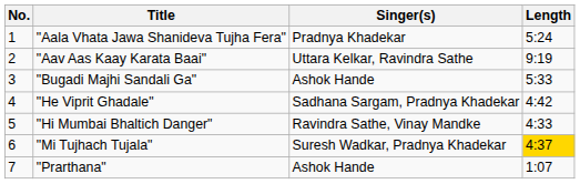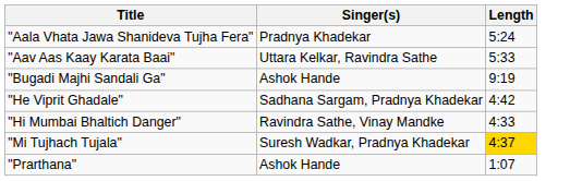 <table class="wikitable">
 <tr>
-<th>No.</th>
 <th>Title</th>
 <th>Singer(s)</th>
 <th>Length</th>
 </tr>
 <tr>
-<td>1</td>
 <td>"Aala Vhata Jawa Shanideva Tujha Fera"</td>
 <td>Pradnya Khadekar</td>
 <td>5:24</td>
 </tr>
 <tr>
-<td>2</td>
 <td>"Aav Aas Kaay Karata Baai"</td>
 <td>Uttara Kelkar, Ravindra Sathe</td>
+<td>5:33</td>
+</tr>
+<tr>
+<td>"Bugadi Majhi Sandali Ga"</td>
+<td>Ashok Hande</td>
 <td>9:19</td>
 </tr>
 <tr>
-<td>3</td>
-<td>"Bugadi Majhi Sandali Ga"</td>
-<td>Ashok Hande</td>
-<td>5:33</td>
-</tr>
-<tr>
-<td>4</td>
 <td>"He Viprit Ghadale"</td>
 <td>Sadhana Sargam, Pradnya Khadekar</td>
 <td>4:42</td>
 </tr>
 <tr>
-<td>5</td>
 <td>"Hi Mumbai Bhaltich Danger"</td>
 <td>Ravindra Sathe, Vinay Mandke</td>
 <td>4:33</td>
 </tr>
 <tr>
-<td>6</td>
 <td>"Mi Tujhach Tujala"</td>
 <td>Suresh Wadkar, Pradnya Khadekar</td>
 <td style="background: gold;">4:37</td>
 </tr>
 <tr>
-<td>7</td>
 <td>"Prarthana"</td>
 <td>Ashok Hande</td>
 <td>1:07</td>
 </tr>
 </table>
